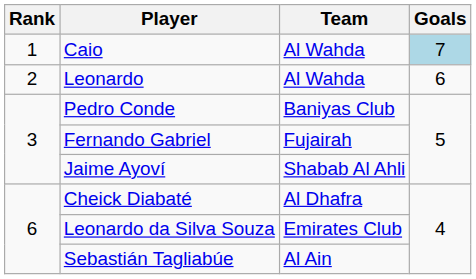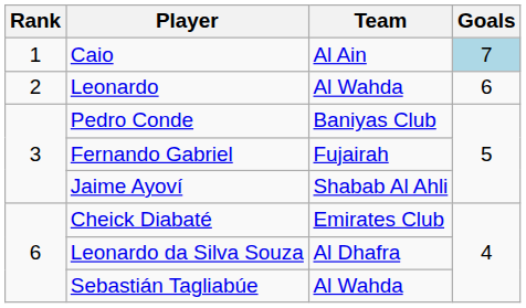 <table class="wikitable" style="text-align:center">
 <tr>
 <th>Rank</th>
 <th>Player</th>
 <th>Team</th>
 <th>Goals</th>
 </tr>
 <tr>
 <td>1</td>
 <td align=left> <a href='#'>Caio</a></td>
-<td align=left><a href='#'>Al Wahda</a></td>
+<td align=left><a href='#'>Al Ain</a></td>
 <td style="background: lightblue;">7</td>
 </tr>
 <tr>
 <td>2</td>
 <td align=left> <a href='#'>Leonardo</a></td>
 <td align=left><a href='#'>Al Wahda</a></td>
 <td>6</td>
 </tr>
 <tr>
 <td rowspan=3>3</td>
 <td align=left> <a href='#'>Pedro Conde</a></td>
 <td align=left><a href='#'>Baniyas Club</a></td>
 <td rowspan=3>5</td>
 </tr>
 <tr>
 <td align=left> <a href='#'>Fernando Gabriel</a></td>
 <td align=left><a href='#'>Fujairah</a></td>
 </tr>
 <tr>
 <td align=left> <a href='#'>Jaime Ayoví</a></td>
 <td align=left><a href='#'>Shabab Al Ahli</a></td>
 </tr>
 <tr>
 <td rowspan=3>6</td>
 <td align=left> <a href='#'>Cheick Diabaté</a></td>
-<td align=left><a href='#'>Al Dhafra</a></td>
+<td align=left><a href='#'>Emirates Club</a></td>
 <td rowspan=3>4</td>
 </tr>
 <tr>
 <td align=left> <a href='#'>Leonardo da Silva Souza</a></td>
-<td align=left><a href='#'>Emirates Club</a></td>
+<td align=left><a href='#'>Al Dhafra</a></td>
 </tr>
 <tr>
 <td align=left> <a href='#'>Sebastián Tagliabúe</a></td>
-<td align=left><a href='#'>Al Ain</a></td>
+<td align=left><a href='#'>Al Wahda</a></td>
 </tr>
 </table>
